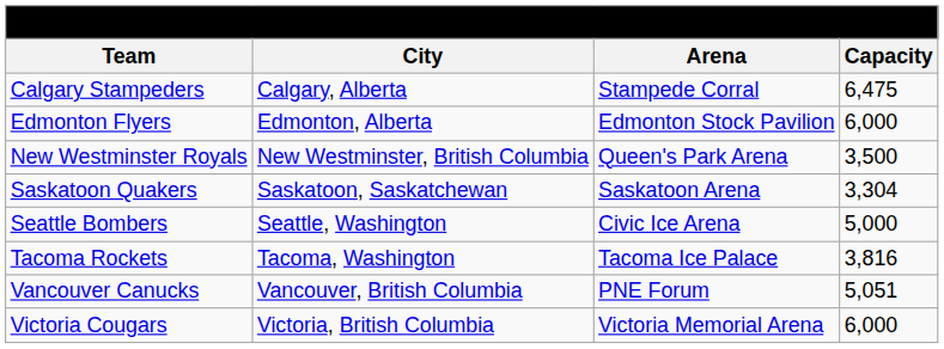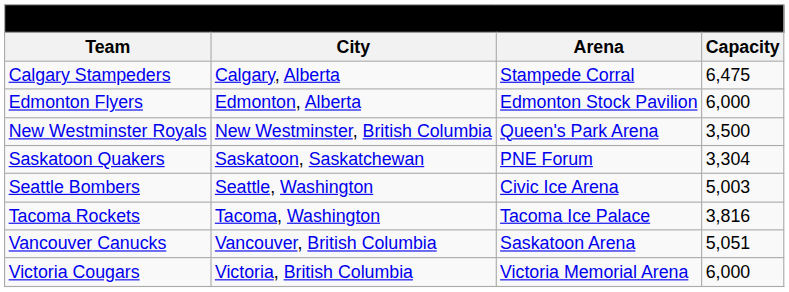 <table class="wikitable" style="width:auto">
 <tr>
 <td bgcolor="#000000" align="center" colspan="6"><strong><span>1952–53 Western Hockey League</span></strong></td>
 </tr>
 <tr>
 <th>Team</th>
 <th>City</th>
 <th>Arena</th>
 <th>Capacity</th>
 </tr>
 <tr>
 <td><a href='#'>Calgary Stampeders</a></td>
 <td><a href='#'>Calgary</a>, <a href='#'>Alberta</a></td>
 <td><a href='#'>Stampede Corral</a></td>
 <td>6,475</td>
 </tr>
 <tr>
 <td><a href='#'>Edmonton Flyers</a></td>
 <td><a href='#'>Edmonton</a>, <a href='#'>Alberta</a></td>
 <td><a href='#'>Edmonton Stock Pavilion</a></td>
 <td>6,000</td>
 </tr>
 <tr>
 <td><a href='#'>New Westminster Royals</a></td>
 <td><a href='#'>New Westminster</a>, <a href='#'>British Columbia</a></td>
 <td><a href='#'>Queen's Park Arena</a></td>
 <td>3,500</td>
 </tr>
 <tr>
 <td><a href='#'>Saskatoon Quakers</a></td>
 <td><a href='#'>Saskatoon</a>, <a href='#'>Saskatchewan</a></td>
-<td><a href='#'>Saskatoon Arena</a></td>
+<td><a href='#'>PNE Forum</a></td>
 <td>3,304</td>
 </tr>
 <tr>
 <td><a href='#'>Seattle Bombers</a></td>
 <td><a href='#'>Seattle</a>, <a href='#'>Washington</a></td>
 <td><a href='#'>Civic Ice Arena</a></td>
-<td>5,000</td>
+<td>5,003</td>
 </tr>
 <tr>
 <td><a href='#'>Tacoma Rockets</a></td>
 <td><a href='#'>Tacoma</a>, <a href='#'>Washington</a></td>
 <td><a href='#'>Tacoma Ice Palace</a></td>
 <td>3,816</td>
 </tr>
 <tr>
 <td><a href='#'>Vancouver Canucks</a></td>
 <td><a href='#'>Vancouver</a>, <a href='#'>British Columbia</a></td>
-<td><a href='#'>PNE Forum</a></td>
+<td><a href='#'>Saskatoon Arena</a></td>
 <td>5,051</td>
 </tr>
 <tr>
 <td><a href='#'>Victoria Cougars</a></td>
 <td><a href='#'>Victoria</a>, <a href='#'>British Columbia</a></td>
 <td><a href='#'>Victoria Memorial Arena</a></td>
 <td>6,000</td>
 </tr>
 </table>
